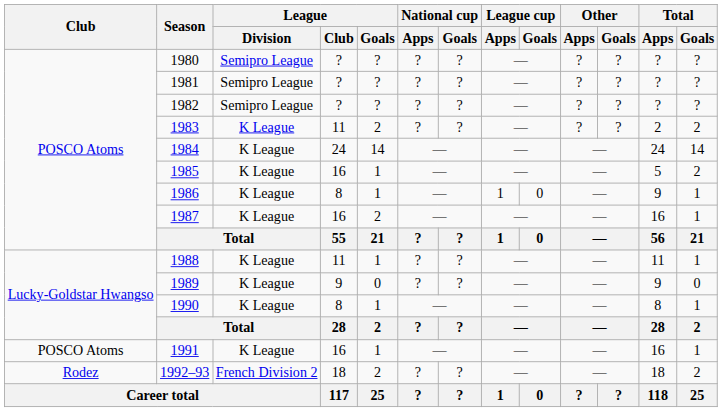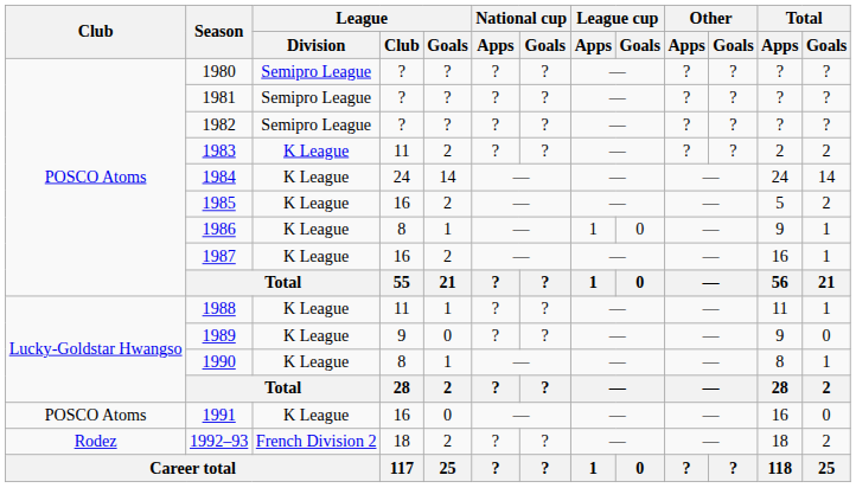 <table class="wikitable" style="text-align:center">
 <tr>
 <th rowspan=2>Club</th>
 <th rowspan=2>Season</th>
 <th colspan=3>League</th>
 <th colspan=2>National cup</th>
 <th colspan=2>League cup</th>
 <th colspan=2>Other</th>
 <th colspan=2>Total</th>
 </tr>
 <tr>
 <th>Division</th>
 <th>Club</th>
 <th>Goals</th>
 <th>Apps</th>
 <th>Goals</th>
 <th>Apps</th>
 <th>Goals</th>
 <th>Apps</th>
 <th>Goals</th>
 <th>Apps</th>
 <th>Goals</th>
 </tr>
 <tr>
 <td rowspan="9"><a href='#'>POSCO Atoms</a></td>
 <td>1980</td>
 <td><a href='#'>Semipro League</a></td>
 <td>?</td>
 <td>?</td>
 <td>?</td>
 <td>?</td>
 <td colspan="2">—</td>
 <td>?</td>
 <td>?</td>
 <td>?</td>
 <td>?</td>
 </tr>
 <tr>
 <td>1981</td>
 <td>Semipro League</td>
 <td>?</td>
 <td>?</td>
 <td>?</td>
 <td>?</td>
 <td colspan="2">—</td>
 <td>?</td>
 <td>?</td>
 <td>?</td>
 <td>?</td>
 </tr>
 <tr>
 <td>1982</td>
 <td>Semipro League</td>
 <td>?</td>
 <td>?</td>
 <td>?</td>
 <td>?</td>
 <td colspan="2">—</td>
 <td>?</td>
 <td>?</td>
 <td>?</td>
 <td>?</td>
 </tr>
 <tr>
 <td><a href='#'>1983</a></td>
 <td><a href='#'>K League</a></td>
 <td>11</td>
 <td>2</td>
 <td>?</td>
 <td>?</td>
 <td colspan="2">—</td>
 <td>?</td>
 <td>?</td>
 <td>2</td>
 <td>2</td>
 </tr>
 <tr>
 <td><a href='#'>1984</a></td>
 <td>K League</td>
 <td>24</td>
 <td>14</td>
 <td colspan="2">—</td>
 <td colspan="2">—</td>
 <td colspan="2">—</td>
 <td>24</td>
 <td>14</td>
 </tr>
 <tr>
 <td><a href='#'>1985</a></td>
 <td>K League</td>
 <td>16</td>
-<td>1</td>
+<td>2</td>
 <td colspan="2">—</td>
 <td colspan="2">—</td>
 <td colspan="2">—</td>
 <td>5</td>
 <td>2</td>
 </tr>
 <tr>
 <td><a href='#'>1986</a></td>
 <td>K League</td>
 <td>8</td>
 <td>1</td>
 <td colspan="2">—</td>
 <td>1</td>
 <td>0</td>
 <td colspan="2">—</td>
 <td>9</td>
 <td>1</td>
 </tr>
 <tr>
 <td><a href='#'>1987</a></td>
 <td>K League</td>
 <td>16</td>
 <td>2</td>
 <td colspan="2">—</td>
 <td colspan="2">—</td>
 <td colspan="2">—</td>
 <td>16</td>
 <td>1</td>
 </tr>
 <tr>
 <th colspan=2>Total</th>
 <th>55</th>
 <th>21</th>
 <th>?</th>
 <th>?</th>
 <th>1</th>
 <th>0</th>
 <th colspan="2">—</th>
 <th>56</th>
 <th>21</th>
 </tr>
 <tr>
 <td rowspan=4><a href='#'>Lucky-Goldstar Hwangso</a></td>
 <td><a href='#'>1988</a></td>
 <td>K League</td>
 <td>11</td>
 <td>1</td>
 <td>?</td>
 <td>?</td>
 <td colspan=2>—</td>
 <td colspan="2">—</td>
 <td>11</td>
 <td>1</td>
 </tr>
 <tr>
 <td><a href='#'>1989</a></td>
 <td>K League</td>
 <td>9</td>
 <td>0</td>
 <td>?</td>
 <td>?</td>
 <td colspan=2>—</td>
 <td colspan="2">—</td>
 <td>9</td>
 <td>0</td>
 </tr>
 <tr>
 <td><a href='#'>1990</a></td>
 <td>K League</td>
 <td>8</td>
 <td>1</td>
 <td colspan="2">—</td>
 <td colspan="2">—</td>
 <td colspan="2">—</td>
 <td>8</td>
 <td>1</td>
 </tr>
 <tr>
 <th colspan=2>Total</th>
 <th>28</th>
 <th>2</th>
 <th>?</th>
 <th>?</th>
 <th colspan=2>—</th>
 <th colspan="2">—</th>
 <th>28</th>
 <th>2</th>
 </tr>
 <tr>
 <td>POSCO Atoms</td>
 <td><a href='#'>1991</a></td>
 <td>K League</td>
 <td>16</td>
-<td>1</td>
+<td>0</td>
 <td colspan="2">—</td>
 <td colspan=2>—</td>
 <td colspan="2">—</td>
 <td>16</td>
-<td>1</td>
+<td>0</td>
 </tr>
 <tr>
 <td><a href='#'>Rodez</a></td>
 <td><a href='#'>1992–93</a></td>
 <td><a href='#'>French Division 2</a></td>
 <td>18</td>
 <td>2</td>
 <td>?</td>
 <td>?</td>
 <td colspan="2">—</td>
 <td colspan="2">—</td>
 <td>18</td>
 <td>2</td>
 </tr>
 <tr>
 <th colspan=3>Career total</th>
 <th>117</th>
 <th>25</th>
 <th>?</th>
 <th>?</th>
 <th>1</th>
 <th>0</th>
 <th>?</th>
 <th>?</th>
 <th>118</th>
 <th>25</th>
 </tr>
 </table>
